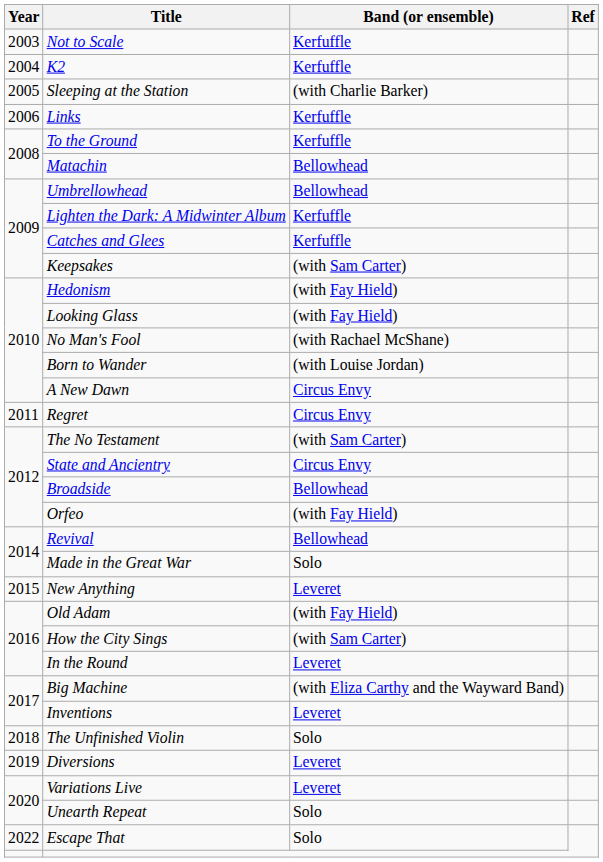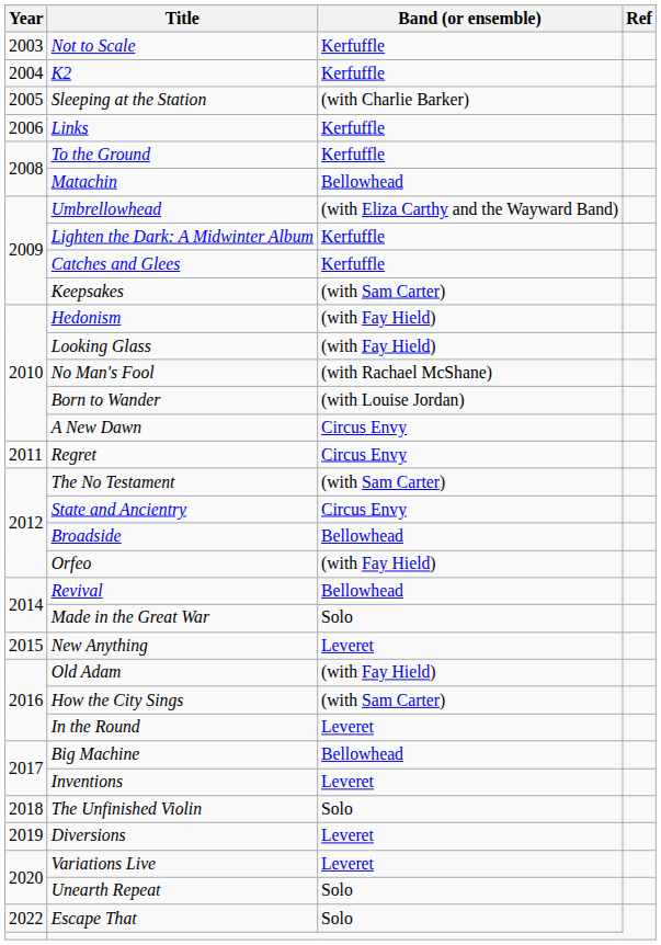 <table class="wikitable sortable">
 <tr>
 <th>Year</th>
 <th>Title</th>
 <th>Band (or ensemble)</th>
 <th class="unsortable">Ref</th>
 </tr>
 <tr>
 <td>2003</td>
 <td><em><a href='#'>Not to Scale</a></em></td>
 <td><a href='#'>Kerfuffle</a></td>
 <td></td>
 </tr>
 <tr>
 <td>2004</td>
 <td><em><a href='#'>K2</a></em></td>
 <td><a href='#'>Kerfuffle</a></td>
 <td></td>
 </tr>
 <tr>
 <td>2005</td>
 <td><em>Sleeping at the Station</em></td>
 <td>(with Charlie Barker)</td>
 <td></td>
 </tr>
 <tr>
 <td>2006</td>
 <td><em><a href='#'>Links</a></em></td>
 <td><a href='#'>Kerfuffle</a></td>
 <td></td>
 </tr>
 <tr>
 <td rowspan=2>2008</td>
 <td><em><a href='#'>To the Ground</a></em></td>
 <td><a href='#'>Kerfuffle</a></td>
 <td></td>
 </tr>
 <tr>
 <td><em><a href='#'>Matachin</a></em></td>
 <td><a href='#'>Bellowhead</a></td>
 <td></td>
 </tr>
 <tr>
 <td rowspan=4>2009</td>
 <td><em><a href='#'>Umbrellowhead</a></em></td>
-<td><a href='#'>Bellowhead</a></td>
+<td>(with <a href='#'>Eliza Carthy</a> and the Wayward Band)</td>
 <td></td>
 </tr>
 <tr>
 <td><em><a href='#'>Lighten the Dark: A Midwinter Album</a></em></td>
 <td><a href='#'>Kerfuffle</a></td>
 <td></td>
 </tr>
 <tr>
 <td><em><a href='#'>Catches and Glees</a></em></td>
 <td><a href='#'>Kerfuffle</a></td>
 <td></td>
 </tr>
 <tr>
 <td><em>Keepsakes</em></td>
 <td>(with <a href='#'>Sam Carter</a>)</td>
 <td></td>
 </tr>
 <tr>
 <td rowspan=5>2010</td>
 <td><em><a href='#'>Hedonism</a></em></td>
 <td>(with <a href='#'>Fay Hield</a>)</td>
 <td></td>
 </tr>
 <tr>
 <td><em>Looking Glass</em></td>
 <td>(with <a href='#'>Fay Hield</a>)</td>
 <td></td>
 </tr>
 <tr>
 <td><em>No Man's Fool</em></td>
 <td>(with Rachael McShane)</td>
 <td></td>
 </tr>
 <tr>
 <td><em>Born to Wander</em></td>
 <td>(with Louise Jordan)</td>
 <td></td>
 </tr>
 <tr>
 <td><em>A New Dawn</em></td>
 <td><a href='#'>Circus Envy</a></td>
 <td></td>
 </tr>
 <tr>
 <td>2011</td>
 <td><em>Regret</em></td>
 <td><a href='#'>Circus Envy</a></td>
 <td></td>
 </tr>
 <tr>
 <td rowspan=4>2012</td>
 <td><em>The No Testament</em></td>
 <td>(with <a href='#'>Sam Carter</a>)</td>
 <td></td>
 </tr>
 <tr>
 <td><em><a href='#'>State and Ancientry</a></em></td>
 <td><a href='#'>Circus Envy</a></td>
 <td></td>
 </tr>
 <tr>
 <td><em><a href='#'>Broadside</a></em></td>
 <td><a href='#'>Bellowhead</a></td>
 <td></td>
 </tr>
 <tr>
 <td><em>Orfeo</em></td>
 <td>(with <a href='#'>Fay Hield</a>)</td>
 <td></td>
 </tr>
 <tr>
 <td rowspan=2>2014</td>
 <td><em><a href='#'>Revival</a></em></td>
 <td><a href='#'>Bellowhead</a></td>
 <td></td>
 </tr>
 <tr>
 <td><em>Made in the Great War</em></td>
 <td>Solo</td>
 <td></td>
 </tr>
 <tr>
 <td>2015</td>
 <td><em>New Anything</em></td>
 <td><a href='#'>Leveret</a></td>
 <td></td>
 </tr>
 <tr>
 <td rowspan=3>2016</td>
 <td><em>Old Adam</em></td>
 <td>(with <a href='#'>Fay Hield</a>)</td>
 <td></td>
 </tr>
 <tr>
 <td><em>How the City Sings</em></td>
 <td>(with <a href='#'>Sam Carter</a>)</td>
 <td></td>
 </tr>
 <tr>
 <td><em>In the Round</em></td>
 <td><a href='#'>Leveret</a></td>
 <td></td>
 </tr>
 <tr>
 <td rowspan=2>2017</td>
 <td><em>Big Machine</em></td>
-<td>(with <a href='#'>Eliza Carthy</a> and the Wayward Band)</td>
+<td><a href='#'>Bellowhead</a></td>
 <td></td>
 </tr>
 <tr>
 <td><em>Inventions</em></td>
 <td><a href='#'>Leveret</a></td>
 <td></td>
 </tr>
 <tr>
 <td>2018</td>
 <td><em>The Unfinished Violin</em></td>
 <td>Solo</td>
 <td></td>
 </tr>
 <tr>
 <td>2019</td>
 <td><em>Diversions</em></td>
 <td><a href='#'>Leveret</a></td>
 <td></td>
 </tr>
 <tr>
 <td rowspan=2>2020</td>
 <td><em>Variations Live</em></td>
 <td><a href='#'>Leveret</a></td>
 <td></td>
 </tr>
 <tr>
 <td><em>Unearth Repeat</em></td>
 <td>Solo</td>
 <td></td>
 </tr>
 <tr>
 <td>2022</td>
 <td><em>Escape That</em></td>
 <td>Solo</td>
 </tr>
 <tr>
 <td></td>
 </tr>
 </table>
